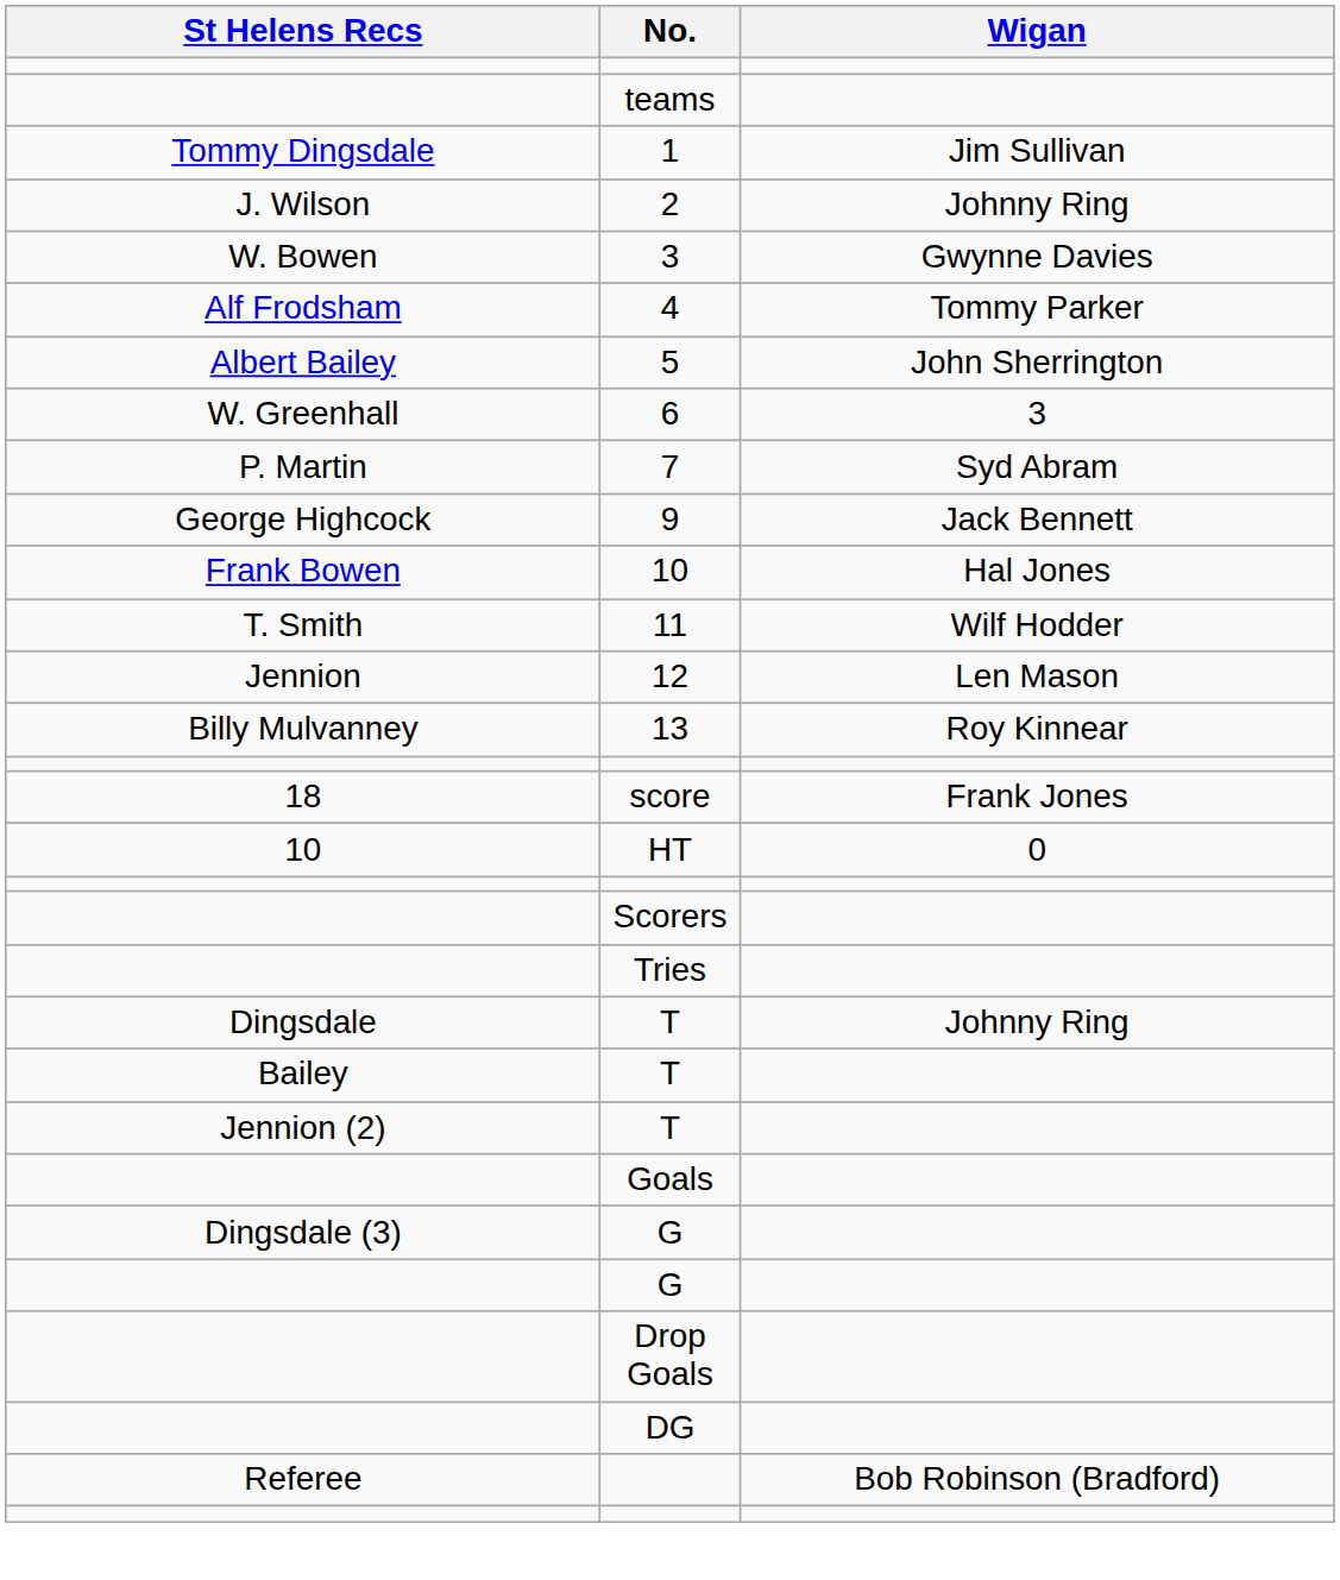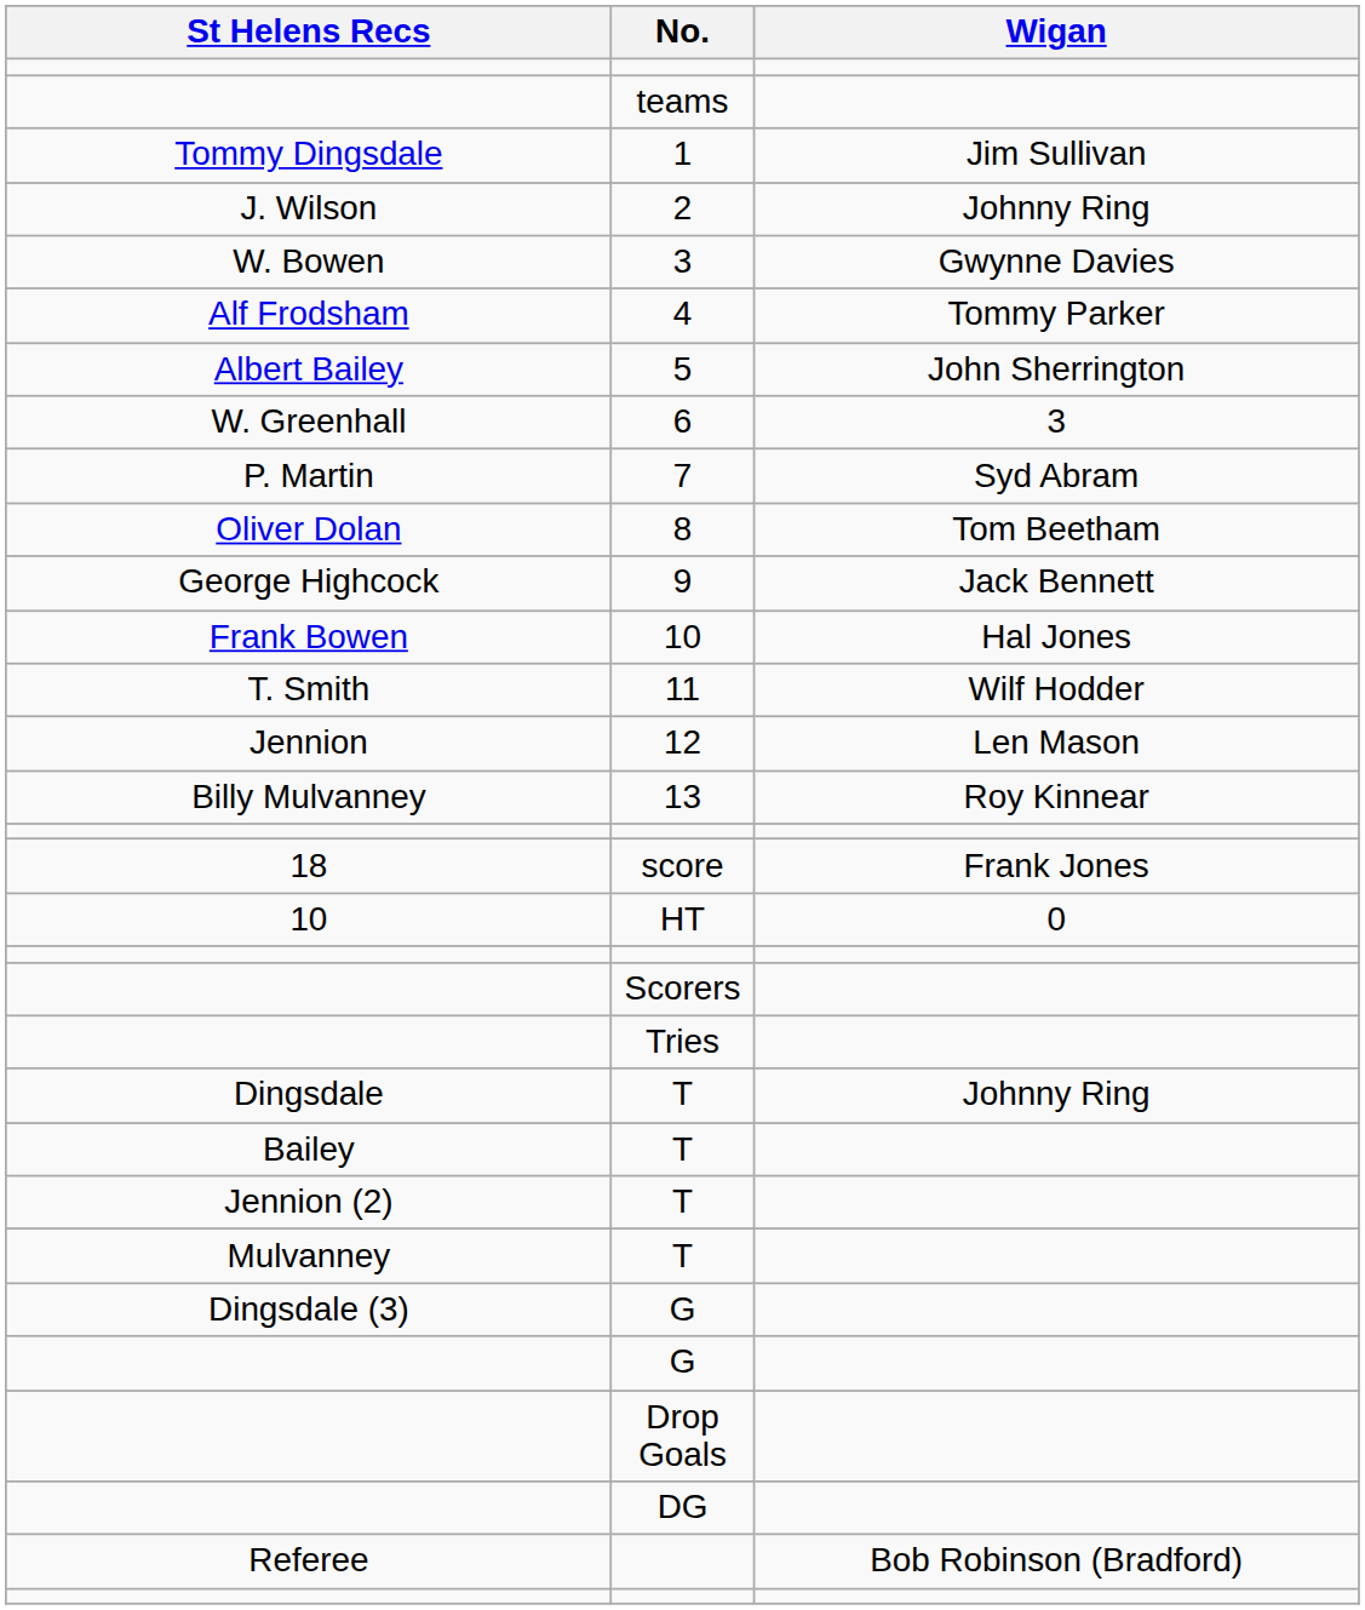 <table class="wikitable" style="text-align:center;">
 <tr>
 <th width=280 abbr="St H RecsWarrington"><a href='#'>St Helens Recs</a></th>
 <th width=60 abbr="Number">No.</th>
 <th width=280 abbr="Wigan"><a href='#'>Wigan</a></th>
 </tr>
 <tr>
 <td></td>
 <td></td>
 <td></td>
 </tr>
 <tr>
 <td></td>
 <td>teams</td>
 <td></td>
 </tr>
 <tr>
 <td><a href='#'>Tommy Dingsdale</a></td>
 <td>1</td>
 <td>Jim Sullivan</td>
 </tr>
 <tr>
 <td>J. Wilson</td>
 <td>2</td>
 <td>Johnny Ring</td>
 </tr>
 <tr>
 <td>W. Bowen</td>
 <td>3</td>
 <td>Gwynne Davies</td>
 </tr>
 <tr>
 <td><a href='#'>Alf Frodsham</a></td>
 <td>4</td>
 <td>Tommy Parker</td>
 </tr>
 <tr>
 <td><a href='#'>Albert Bailey</a></td>
 <td>5</td>
 <td>John Sherrington</td>
 </tr>
 <tr>
 <td>W. Greenhall</td>
 <td>6</td>
 <td>3</td>
 </tr>
 <tr>
 <td>P. Martin</td>
 <td>7</td>
 <td>Syd Abram</td>
+</tr>
+<tr>
+<td><a href='#'>Oliver Dolan</a></td>
+<td>8</td>
+<td>Tom Beetham</td>
 </tr>
 <tr>
 <td>George Highcock</td>
 <td>9</td>
 <td>Jack Bennett</td>
 </tr>
 <tr>
 <td><a href='#'>Frank Bowen</a></td>
 <td>10</td>
 <td>Hal Jones</td>
 </tr>
 <tr>
 <td>T. Smith</td>
 <td>11</td>
 <td>Wilf Hodder</td>
 </tr>
 <tr>
 <td>Jennion</td>
 <td>12</td>
 <td>Len Mason</td>
 </tr>
 <tr>
 <td>Billy Mulvanney</td>
 <td>13</td>
 <td>Roy Kinnear</td>
 </tr>
 <tr>
 <td></td>
 <td></td>
 <td></td>
 </tr>
 <tr>
 <td>18</td>
 <td>score</td>
 <td>Frank Jones</td>
 </tr>
 <tr>
 <td>10</td>
 <td>HT</td>
 <td>0</td>
 </tr>
 <tr>
 <td></td>
 <td></td>
 <td></td>
 </tr>
 <tr>
 <td></td>
 <td>Scorers</td>
 <td></td>
 </tr>
 <tr>
 <td></td>
 <td>Tries</td>
 <td></td>
 </tr>
 <tr>
 <td>Dingsdale</td>
 <td>T</td>
 <td>Johnny Ring</td>
 </tr>
 <tr>
 <td>Bailey</td>
 <td>T</td>
 <td></td>
 </tr>
 <tr>
 <td>Jennion (2)</td>
 <td>T</td>
 <td></td>
 </tr>
 <tr>
-<td></td>
-<td>Goals</td>
+<td>Mulvanney</td>
+<td>T</td>
 <td></td>
 </tr>
 <tr>
 <td>Dingsdale (3)</td>
 <td>G</td>
 <td></td>
 </tr>
 <tr>
 <td></td>
 <td>G</td>
 <td></td>
 </tr>
 <tr>
 <td></td>
 <td>Drop Goals</td>
 <td></td>
 </tr>
 <tr>
 <td></td>
 <td>DG</td>
 <td></td>
 </tr>
 <tr>
 <td>Referee</td>
 <td></td>
 <td ()>Bob Robinson (Bradford)</td>
 </tr>
 <tr>
 <td></td>
 <td></td>
 <td></td>
 </tr>
 </table>
